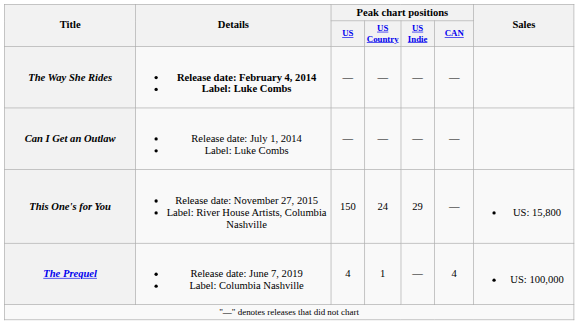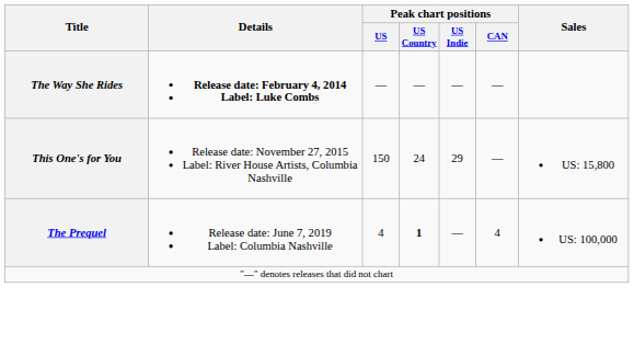 <table class="wikitable plainrowheaders" style="text-align:center;">
 <tr>
 <th rowspan="2" style="width:12em;">Title</th>
 <th rowspan="2" style="width:18em;">Details</th>
 <th colspan="4">Peak chart positions</th>
 <th rowspan="2" style="width:9em;">Sales</th>
 </tr>
 <tr style="font-size:smaller;">
 <th style="width:45px;"><a href='#'>US</a><br></th>
 <th style="width:45px;"><a href='#'>US Country</a><br></th>
 <th style="width:45px;"><a href='#'>US Indie</a><br></th>
 <th style="width:4em;"><a href='#'>CAN</a><br></th>
 </tr>
 <tr>
 <th scope="row"><em>The Way She Rides</em></th>
 <td><strong><br><ul><li>Release date: February 4, 2014</li><li>Label: Luke Combs</li></ul></strong></td>
 <td>—</td>
 <td>—</td>
 <td>—</td>
 <td>—</td>
 <td></td>
 </tr>
 <tr>
-<th scope="row"><em>Can I Get an Outlaw</em></th>
-<td><br><ul><li>Release date: July 1, 2014</li><li>Label: Luke Combs</li></ul></td>
-<td>—</td>
-<td>—</td>
-<td>—</td>
-<td>—</td>
-<td></td>
-</tr>
-<tr>
 <th scope="row"><em>This One's for You</em></th>
 <td><br><ul><li>Release date: November 27, 2015</li><li>Label: River House Artists, Columbia Nashville</li></ul></td>
 <td>150</td>
 <td>24</td>
 <td>29</td>
 <td>—</td>
 <td><br><ul><li>US: 15,800</li></ul></td>
 </tr>
 <tr>
 <th scope="row"><em><a href='#'>The Prequel</a></em></th>
 <td><br><ul><li>Release date: June 7, 2019</li><li>Label: Columbia Nashville</li></ul></td>
 <td>4</td>
-<td>1</td>
+<td><strong>1</strong></td>
 <td>—</td>
 <td>4</td>
 <td><br><ul><li>US: 100,000</li></ul></td>
 </tr>
 <tr>
 <td colspan="7" style="font-size:85%">"—" denotes releases that did not chart</td>
 </tr>
 </table>
